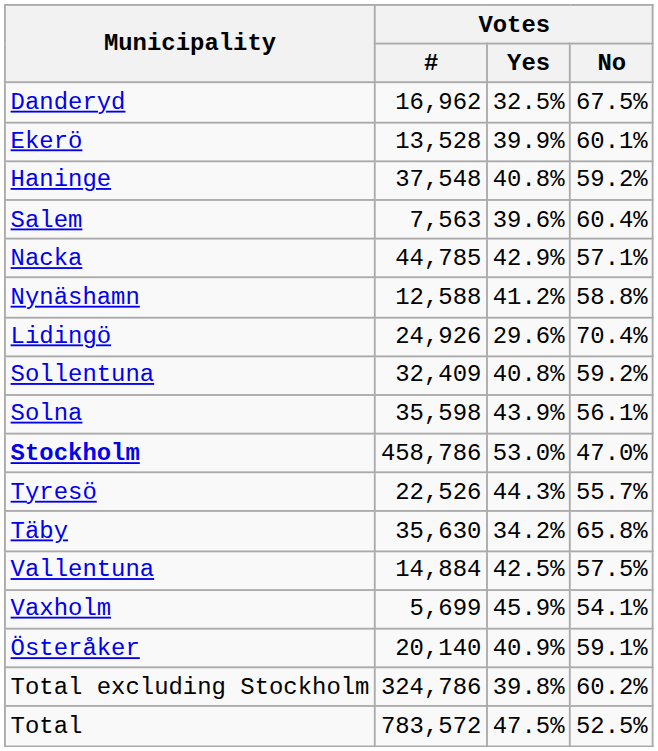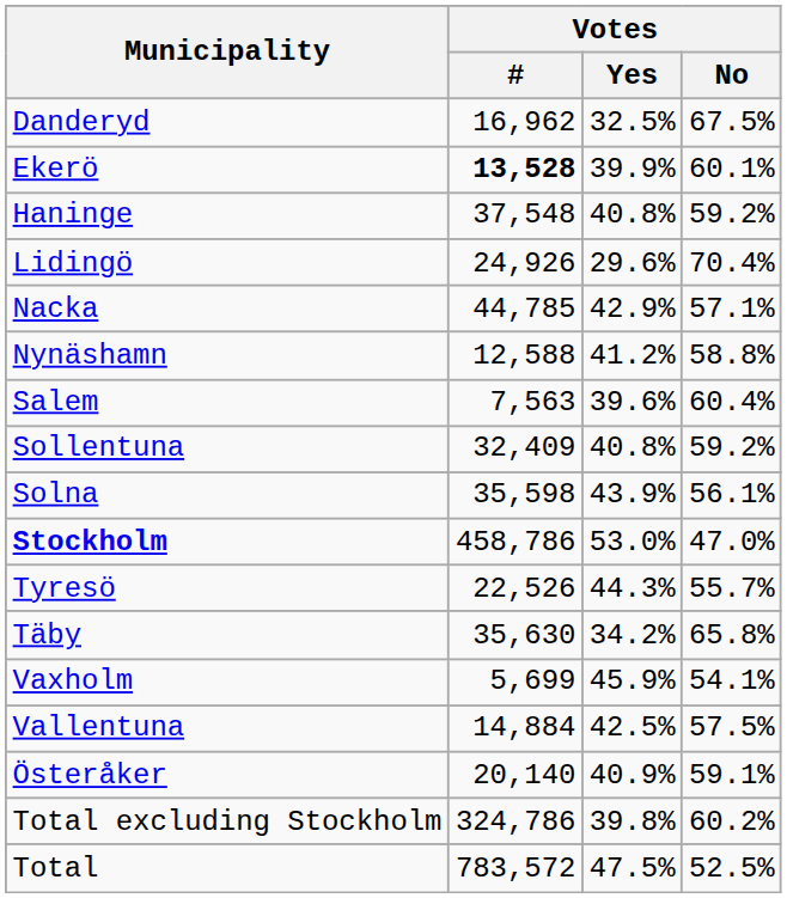 <table class="wikitable">
 <tr>
 <th rowspan=2>Municipality</th>
 <th colspan=3>Votes</th>
 </tr>
 <tr>
 <th>#</th>
 <th>Yes</th>
 <th>No</th>
 </tr>
 <tr>
 <td><a href='#'>Danderyd</a></td>
 <td align="right">16,962</td>
 <td>32.5%</td>
 <td>67.5%</td>
 </tr>
 <tr>
 <td><a href='#'>Ekerö</a></td>
-<td align="right">13,528</td>
+<td align="right"><strong>13,528</strong></td>
 <td>39.9%</td>
 <td>60.1%</td>
 </tr>
 <tr>
 <td><a href='#'>Haninge</a></td>
 <td align="right">37,548</td>
 <td>40.8%</td>
 <td>59.2%</td>
 </tr>
 <tr>
-<td><a href='#'>Salem</a></td>
-<td align="right">7,563</td>
-<td>39.6%</td>
-<td>60.4%</td>
+<td><a href='#'>Lidingö</a></td>
+<td align="right">24,926</td>
+<td>29.6%</td>
+<td>70.4%</td>
 </tr>
 <tr>
 <td><a href='#'>Nacka</a></td>
 <td align="right">44,785</td>
 <td>42.9%</td>
 <td>57.1%</td>
 </tr>
 <tr>
 <td><a href='#'>Nynäshamn</a></td>
 <td align="right">12,588</td>
 <td>41.2%</td>
 <td>58.8%</td>
 </tr>
 <tr>
-<td><a href='#'>Lidingö</a></td>
-<td align="right">24,926</td>
-<td>29.6%</td>
-<td>70.4%</td>
+<td><a href='#'>Salem</a></td>
+<td align="right">7,563</td>
+<td>39.6%</td>
+<td>60.4%</td>
 </tr>
 <tr>
 <td><a href='#'>Sollentuna</a></td>
 <td align="right">32,409</td>
 <td>40.8%</td>
 <td>59.2%</td>
 </tr>
 <tr>
 <td><a href='#'>Solna</a></td>
 <td align="right">35,598</td>
 <td>43.9%</td>
 <td>56.1%</td>
 </tr>
 <tr>
 <td><strong><a href='#'>Stockholm</a></strong></td>
 <td align="right">458,786</td>
 <td>53.0%</td>
 <td>47.0%</td>
 </tr>
 <tr>
 <td><a href='#'>Tyresö</a></td>
 <td align="right">22,526</td>
 <td>44.3%</td>
 <td>55.7%</td>
 </tr>
 <tr>
 <td><a href='#'>Täby</a></td>
 <td align="right">35,630</td>
 <td>34.2%</td>
 <td>65.8%</td>
 </tr>
 <tr>
+<td><a href='#'>Vaxholm</a></td>
+<td align="right">5,699</td>
+<td>45.9%</td>
+<td>54.1%</td>
+</tr>
+<tr>
 <td><a href='#'>Vallentuna</a></td>
 <td align="right">14,884</td>
 <td>42.5%</td>
 <td>57.5%</td>
-</tr>
-<tr>
-<td><a href='#'>Vaxholm</a></td>
-<td align="right">5,699</td>
-<td>45.9%</td>
-<td>54.1%</td>
 </tr>
 <tr>
 <td><a href='#'>Österåker</a></td>
 <td align="right">20,140</td>
 <td>40.9%</td>
 <td>59.1%</td>
 </tr>
 <tr>
 <td>Total excluding Stockholm</td>
 <td align="right">324,786</td>
 <td>39.8%</td>
 <td>60.2%</td>
 </tr>
 <tr>
 <td>Total</td>
 <td align="right">783,572</td>
 <td>47.5%</td>
 <td>52.5%</td>
 </tr>
 </table>
